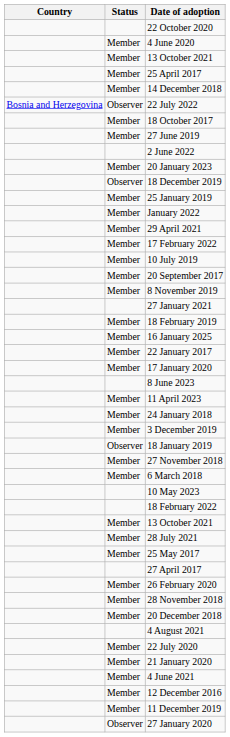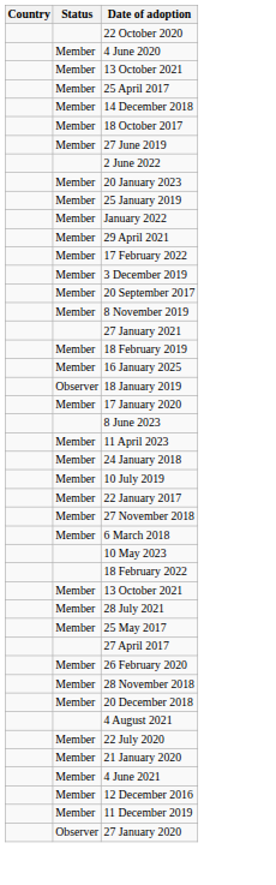 <table class="wikitable">
 <tr>
 <th>Country</th>
 <th>Status</th>
 <th>Date of adoption</th>
 </tr>
 <tr>
 <td></td>
 <td></td>
 <td>22 October 2020</td>
 </tr>
 <tr>
 <td></td>
 <td>Member</td>
 <td>4 June 2020</td>
 </tr>
 <tr>
 <td></td>
 <td>Member</td>
 <td>13 October 2021</td>
 </tr>
 <tr>
 <td></td>
 <td>Member</td>
 <td>25 April 2017</td>
 </tr>
 <tr>
 <td></td>
 <td>Member</td>
 <td>14 December 2018</td>
 </tr>
 <tr>
-<td> <a href='#'>Bosnia and Herzegovina</a></td>
-<td>Observer</td>
-<td>22 July 2022</td>
-</tr>
-<tr>
 <td></td>
 <td>Member</td>
 <td>18 October 2017</td>
 </tr>
 <tr>
 <td></td>
 <td>Member</td>
 <td>27 June 2019</td>
 </tr>
 <tr>
 <td></td>
 <td></td>
 <td>2 June 2022</td>
 </tr>
 <tr>
 <td></td>
 <td>Member</td>
 <td>20 January 2023</td>
-</tr>
-<tr>
-<td></td>
-<td>Observer</td>
-<td>18 December 2019</td>
 </tr>
 <tr>
 <td></td>
 <td>Member</td>
 <td>25 January 2019</td>
 </tr>
 <tr>
 <td></td>
 <td>Member</td>
 <td>January 2022</td>
 </tr>
 <tr>
 <td></td>
 <td>Member</td>
 <td>29 April 2021</td>
 </tr>
 <tr>
 <td></td>
 <td>Member</td>
 <td>17 February 2022</td>
 </tr>
 <tr>
 <td></td>
 <td>Member</td>
-<td>10 July 2019</td>
+<td>3 December 2019</td>
 </tr>
 <tr>
 <td></td>
 <td>Member</td>
 <td>20 September 2017</td>
 </tr>
 <tr>
 <td></td>
 <td>Member</td>
 <td>8 November 2019</td>
 </tr>
 <tr>
 <td></td>
 <td></td>
 <td>27 January 2021</td>
 </tr>
 <tr>
 <td></td>
 <td>Member</td>
 <td>18 February 2019</td>
 </tr>
 <tr>
 <td></td>
 <td>Member</td>
 <td>16 January 2025</td>
 </tr>
 <tr>
 <td></td>
-<td>Member</td>
-<td>22 January 2017</td>
+<td>Observer</td>
+<td>18 January 2019</td>
 </tr>
 <tr>
 <td></td>
 <td>Member</td>
 <td>17 January 2020</td>
 </tr>
 <tr>
 <td></td>
 <td></td>
 <td>8 June 2023</td>
 </tr>
 <tr>
 <td></td>
 <td>Member</td>
 <td>11 April 2023</td>
 </tr>
 <tr>
 <td></td>
 <td>Member</td>
 <td>24 January 2018</td>
 </tr>
 <tr>
 <td></td>
 <td>Member</td>
-<td>3 December 2019</td>
+<td>10 July 2019</td>
 </tr>
 <tr>
 <td></td>
-<td>Observer</td>
-<td>18 January 2019</td>
+<td>Member</td>
+<td>22 January 2017</td>
 </tr>
 <tr>
 <td></td>
 <td>Member</td>
 <td>27 November 2018</td>
 </tr>
 <tr>
 <td></td>
 <td>Member</td>
 <td>6 March 2018</td>
 </tr>
 <tr>
 <td></td>
 <td></td>
 <td>10 May 2023</td>
 </tr>
 <tr>
 <td></td>
 <td></td>
 <td>18 February 2022</td>
 </tr>
 <tr>
 <td></td>
 <td>Member</td>
 <td>13 October 2021</td>
 </tr>
 <tr>
 <td></td>
 <td>Member</td>
 <td>28 July 2021</td>
 </tr>
 <tr>
 <td></td>
 <td>Member</td>
 <td>25 May 2017</td>
 </tr>
 <tr>
 <td></td>
 <td></td>
 <td>27 April 2017</td>
 </tr>
 <tr>
 <td></td>
 <td>Member</td>
 <td>26 February 2020</td>
 </tr>
 <tr>
 <td></td>
 <td>Member</td>
 <td>28 November 2018</td>
 </tr>
 <tr>
 <td></td>
 <td>Member</td>
 <td>20 December 2018</td>
 </tr>
 <tr>
 <td></td>
 <td></td>
 <td>4 August 2021</td>
 </tr>
 <tr>
 <td></td>
 <td>Member</td>
 <td>22 July 2020</td>
 </tr>
 <tr>
 <td></td>
 <td>Member</td>
 <td>21 January 2020</td>
 </tr>
 <tr>
 <td></td>
 <td>Member</td>
 <td>4 June 2021</td>
 </tr>
 <tr>
 <td></td>
 <td>Member</td>
 <td>12 December 2016</td>
 </tr>
 <tr>
 <td></td>
 <td>Member</td>
 <td>11 December 2019</td>
 </tr>
 <tr>
 <td></td>
 <td>Observer</td>
 <td>27 January 2020</td>
 </tr>
 </table>
